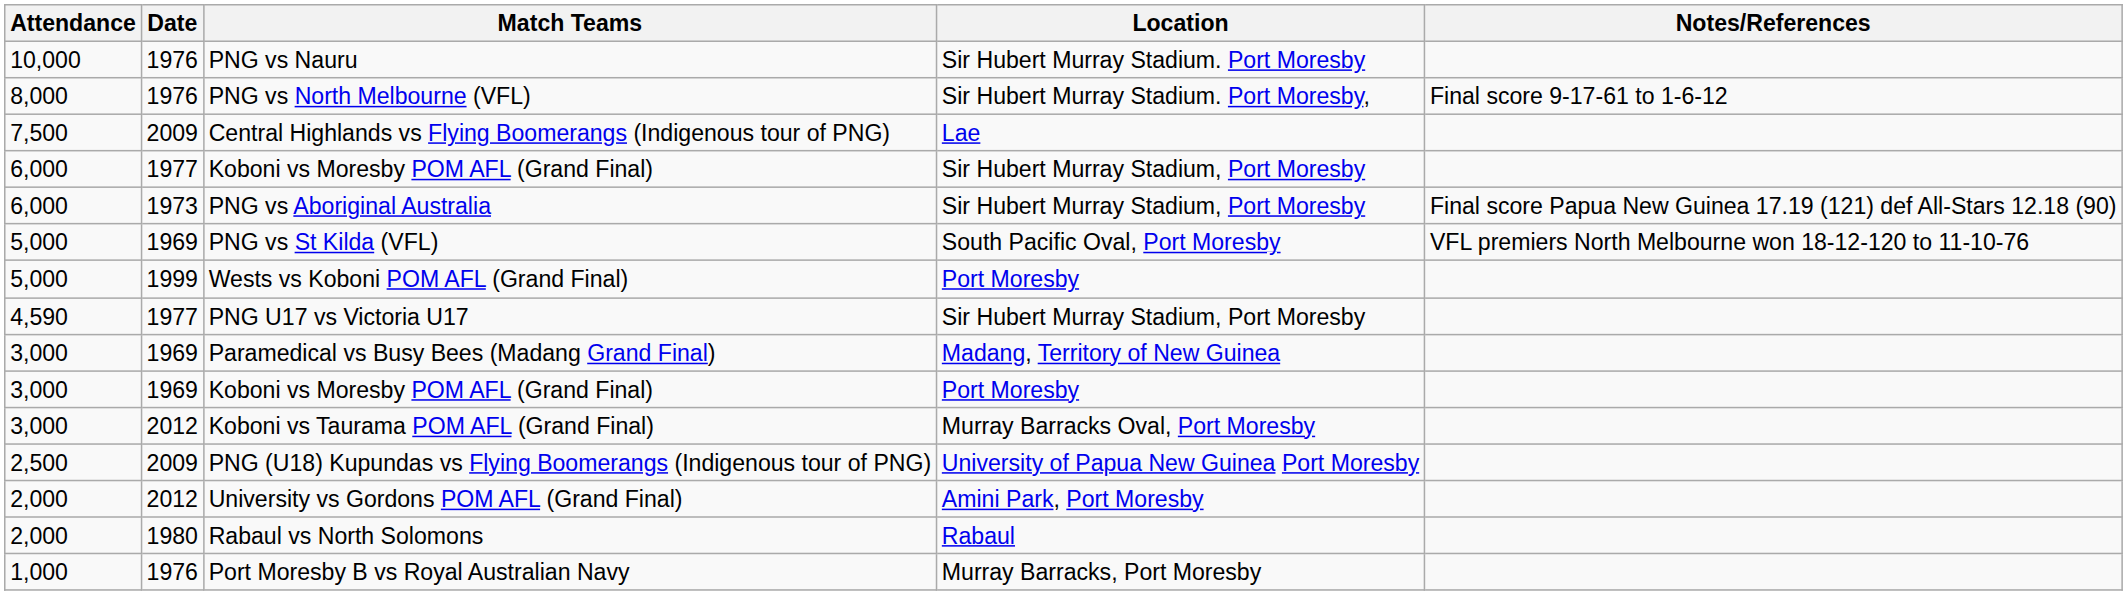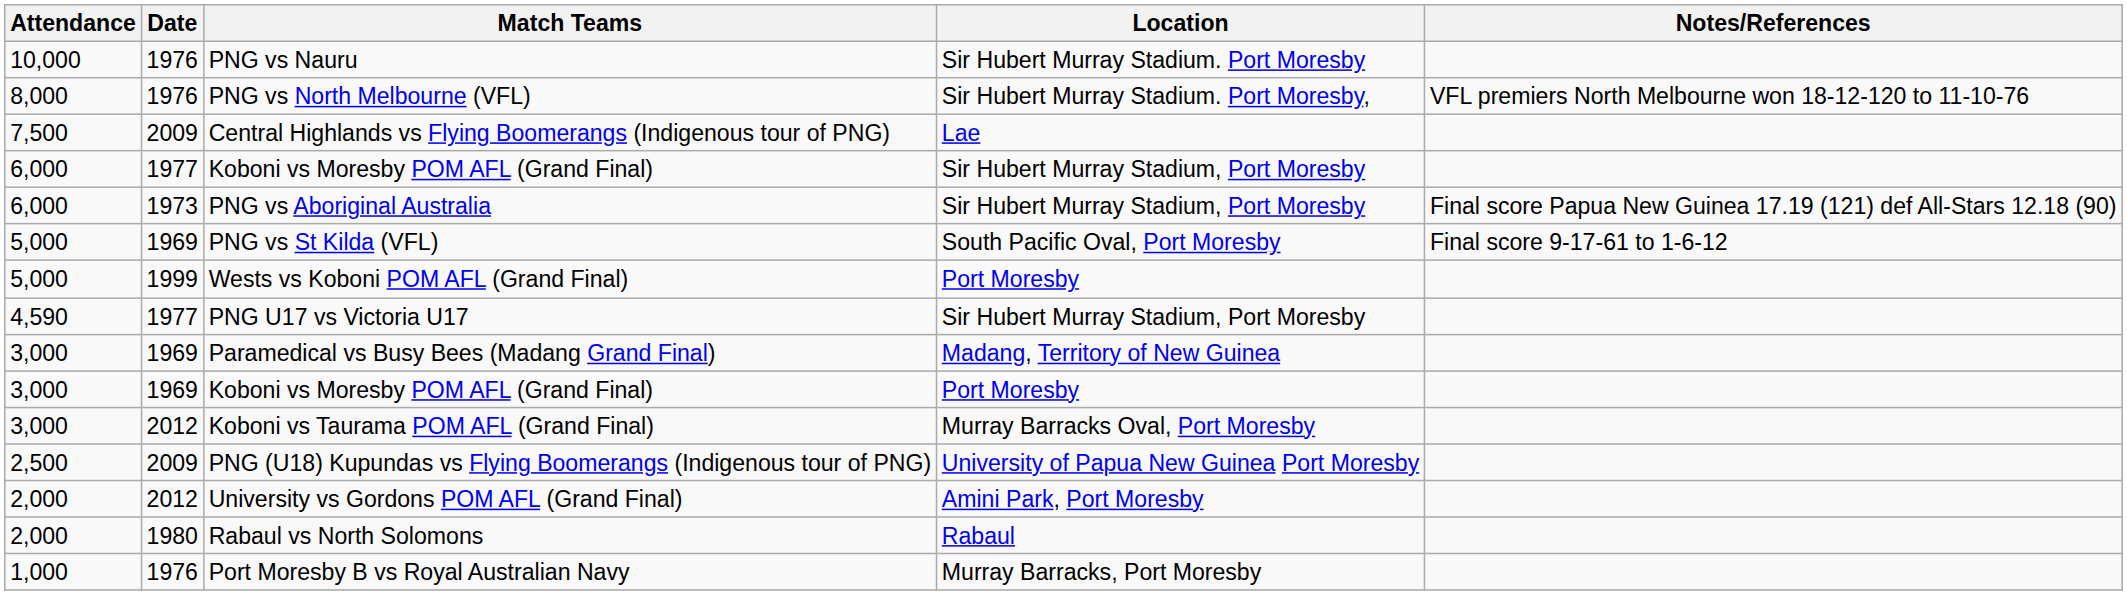 <table class="wikitable" style="font-size: 95%;">
 <tr>
 <th>Attendance</th>
 <th>Date</th>
 <th>Match Teams</th>
 <th>Location</th>
 <th>Notes/References</th>
 </tr>
 <tr>
 <td>10,000</td>
 <td>1976</td>
 <td>PNG vs Nauru</td>
 <td>Sir Hubert Murray Stadium. <a href='#'>Port Moresby</a></td>
 <td></td>
 </tr>
 <tr>
 <td>8,000</td>
 <td>1976</td>
 <td>PNG vs <a href='#'>North Melbourne</a> (VFL)</td>
 <td>Sir Hubert Murray Stadium. <a href='#'>Port Moresby</a>,</td>
-<td>Final score 9-17-61 to 1-6-12</td>
+<td>VFL premiers North Melbourne won 18-12-120 to 11-10-76</td>
 </tr>
 <tr>
 <td>7,500</td>
 <td>2009</td>
 <td>Central Highlands vs <a href='#'>Flying Boomerangs</a> (Indigenous tour of PNG)</td>
 <td><a href='#'>Lae</a></td>
 <td></td>
 </tr>
 <tr>
 <td>6,000</td>
 <td>1977</td>
 <td>Koboni vs Moresby <a href='#'>POM AFL</a> (Grand Final)</td>
 <td>Sir Hubert Murray Stadium, <a href='#'>Port Moresby</a></td>
 <td></td>
 </tr>
 <tr>
 <td>6,000</td>
 <td>1973</td>
 <td>PNG vs <a href='#'>Aboriginal Australia</a></td>
 <td>Sir Hubert Murray Stadium, <a href='#'>Port Moresby</a></td>
 <td>Final score Papua New Guinea 17.19 (121) def All-Stars 12.18 (90)</td>
 </tr>
 <tr>
 <td>5,000</td>
 <td>1969</td>
 <td>PNG vs <a href='#'>St Kilda</a> (VFL)</td>
 <td>South Pacific Oval, <a href='#'>Port Moresby</a></td>
-<td>VFL premiers North Melbourne won 18-12-120 to 11-10-76</td>
+<td>Final score 9-17-61 to 1-6-12</td>
 </tr>
 <tr>
 <td>5,000</td>
 <td>1999</td>
 <td>Wests vs Koboni <a href='#'>POM AFL</a> (Grand Final)</td>
 <td><a href='#'>Port Moresby</a></td>
 <td></td>
 </tr>
 <tr>
 <td>4,590</td>
 <td>1977</td>
 <td>PNG U17 vs Victoria U17</td>
 <td>Sir Hubert Murray Stadium, Port Moresby</td>
 <td></td>
 </tr>
 <tr>
 <td>3,000</td>
 <td>1969</td>
 <td>Paramedical vs Busy Bees (Madang <a href='#'>Grand Final</a>)</td>
 <td><a href='#'>Madang</a>, <a href='#'>Territory of New Guinea</a></td>
 <td></td>
 </tr>
 <tr>
 <td>3,000</td>
 <td>1969</td>
 <td>Koboni vs Moresby <a href='#'>POM AFL</a> (Grand Final)</td>
 <td><a href='#'>Port Moresby</a></td>
 <td></td>
 </tr>
 <tr>
 <td>3,000</td>
 <td>2012</td>
 <td>Koboni vs Taurama  <a href='#'>POM AFL</a> (Grand Final)</td>
 <td>Murray Barracks Oval, <a href='#'>Port Moresby</a></td>
 <td></td>
 </tr>
 <tr>
 <td>2,500</td>
 <td>2009</td>
 <td>PNG (U18) Kupundas vs <a href='#'>Flying Boomerangs</a> (Indigenous tour of PNG)</td>
 <td><a href='#'>University of Papua New Guinea</a> <a href='#'>Port Moresby</a></td>
 <td></td>
 </tr>
 <tr>
 <td>2,000</td>
 <td>2012</td>
 <td>University vs Gordons <a href='#'>POM AFL</a> (Grand Final)</td>
 <td><a href='#'>Amini Park</a>, <a href='#'>Port Moresby</a></td>
 <td></td>
 </tr>
 <tr>
 <td>2,000</td>
 <td>1980</td>
 <td>Rabaul vs North Solomons</td>
 <td><a href='#'>Rabaul</a></td>
 <td></td>
 </tr>
 <tr>
 <td>1,000</td>
 <td>1976</td>
 <td>Port Moresby B vs Royal Australian Navy</td>
 <td>Murray Barracks, Port Moresby</td>
 <td></td>
 </tr>
 </table>
